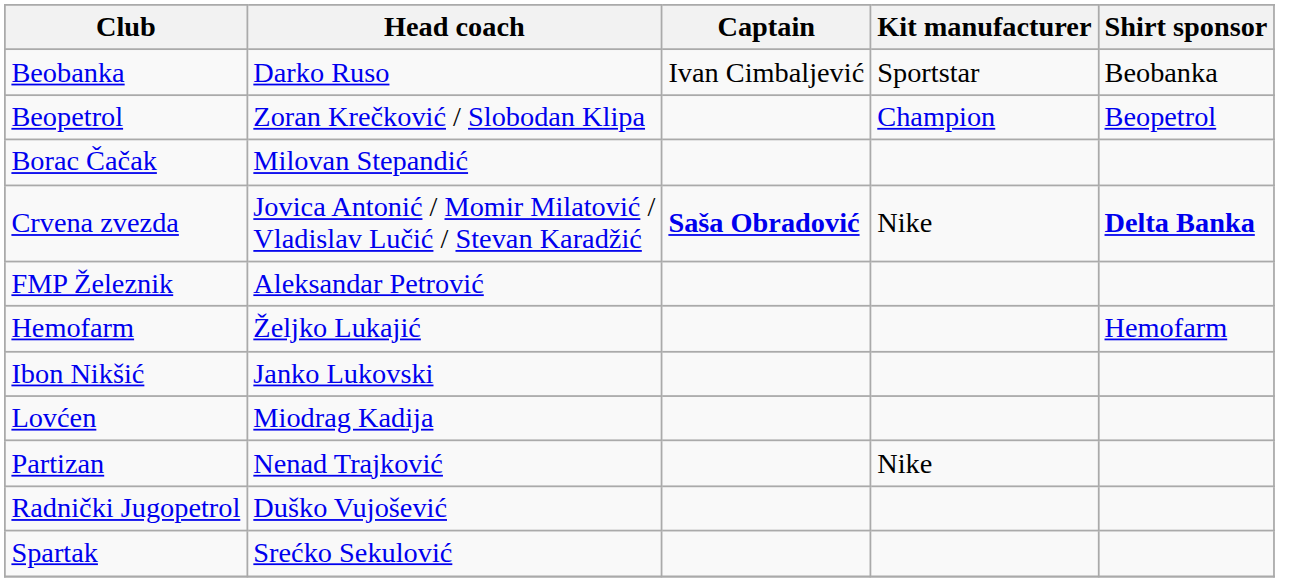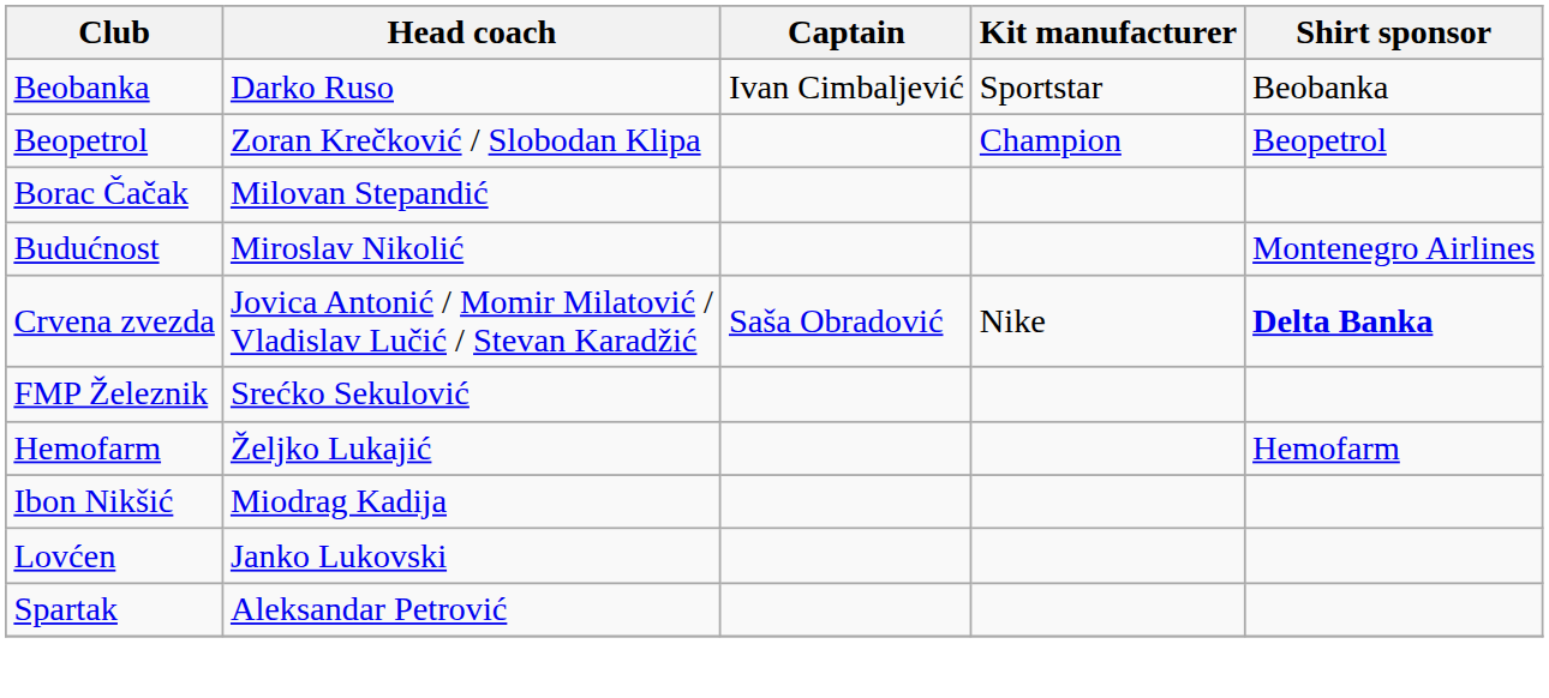 <table class="wikitable">
 <tr>
 <th>Club</th>
 <th>Head coach</th>
 <th>Captain</th>
 <th>Kit manufacturer</th>
 <th>Shirt sponsor</th>
 </tr>
 <tr>
 <td><a href='#'>Beobanka</a></td>
 <td><a href='#'>Darko Ruso</a></td>
 <td>Ivan Cimbaljević</td>
 <td>Sportstar</td>
 <td>Beobanka</td>
 </tr>
 <tr>
 <td><a href='#'>Beopetrol</a></td>
 <td><a href='#'>Zoran Krečković</a> / <a href='#'>Slobodan Klipa</a></td>
 <td></td>
 <td><a href='#'>Champion</a></td>
 <td><a href='#'>Beopetrol</a></td>
 </tr>
 <tr>
 <td><a href='#'>Borac Čačak</a></td>
 <td><a href='#'>Milovan Stepandić</a></td>
 <td></td>
 <td></td>
 <td></td>
 </tr>
 <tr>
+<td><a href='#'>Budućnost</a></td>
+<td><a href='#'>Miroslav Nikolić</a></td>
+<td></td>
+<td></td>
+<td><a href='#'>Montenegro Airlines</a></td>
+</tr>
+<tr>
 <td><a href='#'>Crvena zvezda</a></td>
 <td><a href='#'>Jovica Antonić</a> / <a href='#'>Momir Milatović</a> /<br> <a href='#'>Vladislav Lučić</a> / <a href='#'>Stevan Karadžić</a></td>
-<td><strong><a href='#'>Saša Obradović</a></strong></td>
+<td><a href='#'>Saša Obradović</a></td>
 <td>Nike</td>
 <td><strong><a href='#'>Delta Banka</a></strong></td>
 </tr>
 <tr>
 <td><a href='#'>FMP Železnik</a></td>
-<td><a href='#'>Aleksandar Petrović</a></td>
+<td><a href='#'>Srećko Sekulović</a></td>
 <td></td>
 <td></td>
 <td></td>
 </tr>
 <tr>
 <td><a href='#'>Hemofarm</a></td>
 <td><a href='#'>Željko Lukajić</a></td>
 <td></td>
 <td></td>
 <td><a href='#'>Hemofarm</a></td>
 </tr>
 <tr>
 <td><a href='#'>Ibon Nikšić</a></td>
+<td><a href='#'>Miodrag Kadija</a></td>
+<td></td>
+<td></td>
+<td></td>
+</tr>
+<tr>
+<td><a href='#'>Lovćen</a></td>
 <td> <a href='#'>Janko Lukovski</a></td>
 <td></td>
 <td></td>
 <td></td>
 </tr>
 <tr>
-<td><a href='#'>Lovćen</a></td>
-<td><a href='#'>Miodrag Kadija</a></td>
-<td></td>
-<td></td>
-<td></td>
-</tr>
-<tr>
-<td><a href='#'>Partizan</a></td>
-<td><a href='#'>Nenad Trajković</a></td>
-<td></td>
-<td>Nike</td>
-<td></td>
-</tr>
-<tr>
-<td><a href='#'>Radnički Jugopetrol</a></td>
-<td><a href='#'>Duško Vujošević</a></td>
-<td></td>
-<td></td>
-<td></td>
-</tr>
-<tr>
 <td><a href='#'>Spartak</a></td>
-<td><a href='#'>Srećko Sekulović</a></td>
+<td><a href='#'>Aleksandar Petrović</a></td>
 <td></td>
 <td></td>
 <td></td>
 </tr>
 <tr>
 </tr>
 </table>
